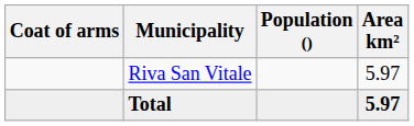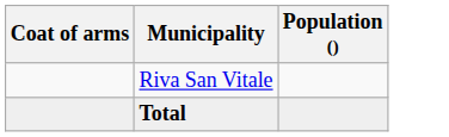 <table class="wikitable">
 <tr>
 <th>Coat of arms</th>
 <th>Municipality</th>
 <th>Population<br><small>()</small></th>
-<th>Area <br>km²</th>
 </tr>
 <tr>
 <td></td>
 <td><a href='#'>Riva San Vitale</a></td>
 <td align="center"></td>
-<td align="center">5.97</td>
 </tr>
 <tr>
 <td bgcolor="#EFEFEF"></td>
 <td bgcolor="#EFEFEF"><strong>Total</strong></td>
 <td bgcolor="#EFEFEF" align="center"></td>
-<td bgcolor="#EFEFEF" align="center"><strong>5.97</strong></td>
 </tr>
 </table>
